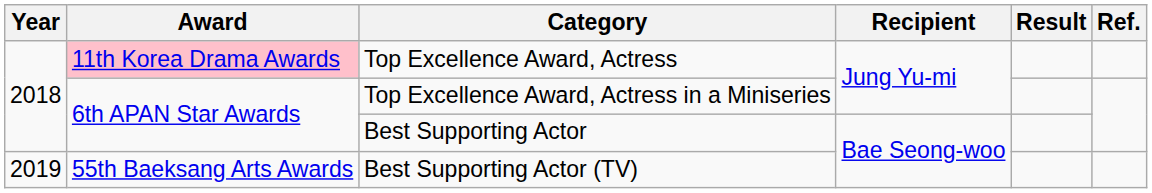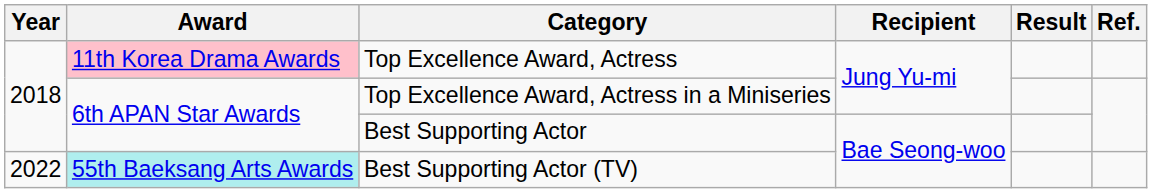 <table class="wikitable">
 <tr>
 <th>Year</th>
 <th>Award</th>
 <th>Category</th>
 <th>Recipient</th>
 <th>Result</th>
 <th>Ref.</th>
 </tr>
 <tr>
 <td rowspan="3">2018</td>
 <td style="background: pink;"><a href='#'>11th Korea Drama Awards</a></td>
 <td>Top Excellence Award, Actress</td>
 <td rowspan="2"><a href='#'>Jung Yu-mi</a></td>
 <td></td>
 <td></td>
 </tr>
 <tr>
 <td rowspan="2"><a href='#'>6th APAN Star Awards</a></td>
 <td>Top Excellence Award, Actress in a Miniseries</td>
 <td></td>
 <td rowspan="2"></td>
 </tr>
 <tr>
 <td>Best Supporting Actor</td>
 <td rowspan="2"><a href='#'>Bae Seong-woo</a></td>
 <td></td>
 </tr>
 <tr>
-<td>2019</td>
-<td><a href='#'>55th Baeksang Arts Awards</a></td>
+<td>2022</td>
+<td style="background: paleturquoise;"><a href='#'>55th Baeksang Arts Awards</a></td>
 <td>Best Supporting Actor (TV)</td>
 <td></td>
 <td></td>
 </tr>
 </table>
